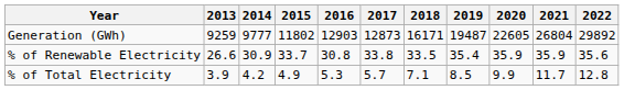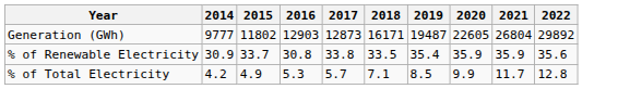 <table class="wikitable">
 <tr>
 <th>Year</th>
-<th>2013</th>
 <th>2014</th>
 <th>2015</th>
 <th>2016</th>
 <th>2017</th>
 <th>2018</th>
 <th>2019</th>
 <th>2020</th>
 <th>2021</th>
 <th>2022</th>
 </tr>
 <tr>
 <td>Generation (GWh)</td>
-<td>9259</td>
 <td>9777</td>
 <td>11802</td>
 <td>12903</td>
 <td>12873</td>
 <td>16171</td>
 <td>19487</td>
 <td>22605</td>
 <td>26804</td>
 <td>29892</td>
 </tr>
 <tr>
 <td>% of Renewable Electricity</td>
-<td>26.6</td>
 <td>30.9</td>
 <td>33.7</td>
 <td>30.8</td>
 <td>33.8</td>
 <td>33.5</td>
 <td>35.4</td>
 <td>35.9</td>
 <td>35.9</td>
 <td>35.6</td>
 </tr>
 <tr>
 <td>% of Total Electricity</td>
-<td>3.9</td>
 <td>4.2</td>
 <td>4.9</td>
 <td>5.3</td>
 <td>5.7</td>
 <td>7.1</td>
 <td>8.5</td>
 <td>9.9</td>
 <td>11.7</td>
 <td>12.8</td>
 </tr>
 </table>
